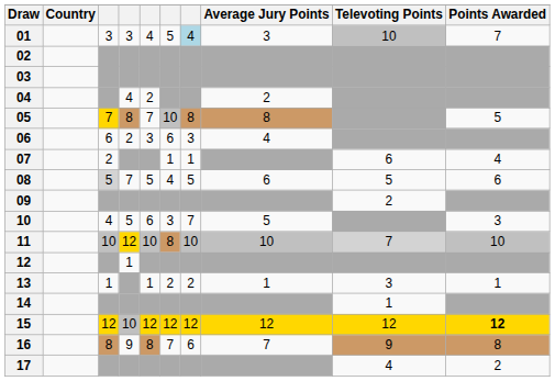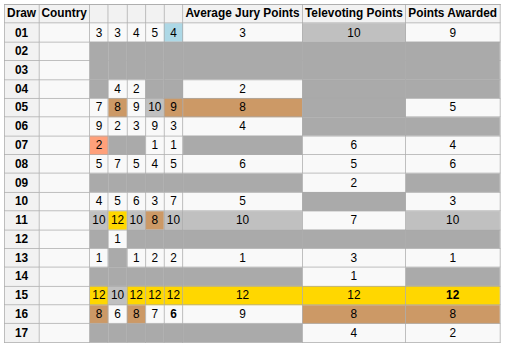 <table class="sortable wikitable collapsible plainrowheaders" style="text-align:center;">
 <tr>
 </tr>
 <tr>
 <th scope="col">Draw</th>
 <th scope="col">Country</th>
 <th scope="col"><small></small></th>
 <th scope="col"><small></small></th>
 <th scope="col"><small></small></th>
 <th scope="col"><small></small></th>
 <th scope="col"><small></small></th>
 <th scope="col">Average Jury Points</th>
 <th scope="col">Televoting Points</th>
 <th scope="col">Points Awarded</th>
 </tr>
 <tr>
 <th scope="row" style="text-align:center;">01</th>
 <td style="text-align:left;"></td>
 <td>3</td>
 <td>3</td>
 <td>4</td>
 <td>5</td>
 <td style="background: lightblue;">4</td>
 <td>3</td>
 <td style="background:silver;">10</td>
-<td>7</td>
+<td>9</td>
 </tr>
 <tr>
 <th scope="row" style="text-align:center;">02</th>
 <td style="text-align:left;"></td>
 <td style="background:#AAAAAA;"></td>
 <td style="background:#AAAAAA;"></td>
 <td style="background:#AAAAAA;"></td>
 <td style="background:#AAAAAA;"></td>
 <td style="background:#AAAAAA;"></td>
 <td style="background:#AAAAAA;"></td>
 <td style="background:#AAAAAA;"></td>
 <td style="background:#AAAAAA;"></td>
 </tr>
 <tr class="sortbottom">
 <th scope="row" style="text-align:center;">03</th>
 <td style="text-align:left;"></td>
 <td style="background:#AAAAAA;"></td>
 <td style="background:#AAAAAA;"></td>
 <td style="background:#AAAAAA;"></td>
 <td style="background:#AAAAAA;"></td>
 <td style="background:#AAAAAA;"></td>
 <td style="background:#AAAAAA;"></td>
 <td style="background:#AAAAAA;"></td>
 <td style="background:#AAAAAA;"></td>
 </tr>
 <tr>
 <th scope="row" style="text-align:center;">04</th>
 <td style="text-align:left;"></td>
 <td style="background:#AAAAAA;"></td>
 <td>4</td>
 <td>2</td>
 <td style="background:#AAAAAA;"></td>
 <td style="background:#AAAAAA;"></td>
 <td>2</td>
 <td style="background:#AAAAAA;"></td>
 <td style="background:#AAAAAA;"></td>
 </tr>
 <tr>
 <th scope="row" style="text-align:center;">05</th>
 <td style="text-align:left;"></td>
-<td style="background: gold;">7</td>
+<td>7</td>
 <td style="background:#CC9966;">8</td>
-<td>7</td>
+<td>9</td>
 <td style="background:silver;">10</td>
-<td style="background:#CC9966;">8</td>
+<td style="background:#CC9966;">9</td>
 <td style="background:#CC9966;">8</td>
 <td style="background:#AAAAAA;"></td>
 <td>5</td>
 </tr>
 <tr>
 <th scope="row" style="text-align:center;">06</th>
 <td style="text-align:left;"></td>
-<td>6</td>
+<td>9</td>
 <td>2</td>
 <td>3</td>
-<td>6</td>
+<td>9</td>
 <td>3</td>
 <td>4</td>
 <td style="background:#AAAAAA;"></td>
 <td style="background:#AAAAAA;"></td>
 </tr>
 <tr>
 <th scope="row" style="text-align:center;">07</th>
 <td style="text-align:left;"></td>
-<td>2</td>
+<td style="background: lightsalmon;">2</td>
 <td style="background:#AAAAAA;"></td>
 <td style="background:#AAAAAA;"></td>
 <td>1</td>
 <td>1</td>
 <td style="background:#AAAAAA;"></td>
 <td>6</td>
 <td>4</td>
 </tr>
 <tr>
 <th scope="row" style="text-align:center;">08</th>
 <td style="text-align:left;"></td>
-<td style="background: lightgrey;">5</td>
+<td>5</td>
 <td>7</td>
 <td>5</td>
 <td>4</td>
 <td>5</td>
 <td>6</td>
 <td>5</td>
 <td>6</td>
 </tr>
 <tr>
 <th scope="row" style="text-align:center;">09</th>
 <td style="text-align:left;"></td>
 <td style="background:#AAAAAA;"></td>
 <td style="background:#AAAAAA;"></td>
 <td style="background:#AAAAAA;"></td>
 <td style="background:#AAAAAA;"></td>
 <td style="background:#AAAAAA;"></td>
 <td style="background:#AAAAAA;"></td>
 <td>2</td>
 <td style="background:#AAAAAA;"></td>
 </tr>
 <tr>
 <th scope="row" style="text-align:center;">10</th>
 <td style="text-align:left;"></td>
 <td>4</td>
 <td>5</td>
 <td>6</td>
 <td>3</td>
 <td>7</td>
 <td>5</td>
 <td style="background:#AAAAAA;"></td>
 <td>3</td>
 </tr>
 <tr>
 <th scope="row" style="text-align:center;">11</th>
 <td style="text-align:left;"></td>
 <td style="background:silver;">10</td>
 <td style="background:gold;">12</td>
 <td style="background:silver;">10</td>
 <td style="background:#CC9966;">8</td>
 <td style="background:silver;">10</td>
 <td style="background:silver;">10</td>
-<td style="background: lightgrey;">7</td>
+<td>7</td>
 <td style="background:silver;">10</td>
 </tr>
 <tr>
 <th scope="row" style="text-align:center;">12</th>
 <td style="text-align:left;"></td>
 <td style="background:#AAAAAA;"></td>
 <td>1</td>
 <td style="background:#AAAAAA;"></td>
 <td style="background:#AAAAAA;"></td>
 <td style="background:#AAAAAA;"></td>
 <td style="background:#AAAAAA;"></td>
 <td style="background:#AAAAAA;"></td>
 <td style="background:#AAAAAA;"></td>
 </tr>
 <tr>
 <th scope="row" style="text-align:center;">13</th>
 <td style="text-align:left;"></td>
 <td>1</td>
 <td style="background:#AAAAAA;"></td>
 <td>1</td>
 <td>2</td>
 <td>2</td>
 <td>1</td>
 <td>3</td>
 <td>1</td>
 </tr>
 <tr>
 <th scope="row" style="text-align:center;">14</th>
 <td style="text-align:left;"></td>
 <td style="background:#AAAAAA;"></td>
 <td style="background:#AAAAAA;"></td>
 <td style="background:#AAAAAA;"></td>
 <td style="background:#AAAAAA;"></td>
 <td style="background:#AAAAAA;"></td>
 <td style="background:#AAAAAA;"></td>
 <td>1</td>
 <td style="background:#AAAAAA;"></td>
 </tr>
 <tr>
 <th scope="row" style="text-align:center;">15</th>
 <td style="text-align:left;"></td>
 <td style="background:gold;">12</td>
 <td style="background:silver;">10</td>
 <td style="background:gold;">12</td>
 <td style="background:gold;">12</td>
 <td style="background:gold;">12</td>
 <td style="background:gold;">12</td>
 <td style="background:gold;">12</td>
 <td style="background:gold;"><strong>12</strong></td>
 </tr>
 <tr>
 <th scope="row" style="text-align:center;">16</th>
 <td style="text-align:left;"></td>
 <td style="background:#CC9966;">8</td>
+<td>6</td>
+<td style="background:#CC9966;">8</td>
+<td>7</td>
+<td><strong>6</strong></td>
 <td>9</td>
 <td style="background:#CC9966;">8</td>
-<td>7</td>
-<td>6</td>
-<td>7</td>
-<td style="background:#CC9966;">9</td>
 <td style="background:#CC9966;">8</td>
 </tr>
 <tr>
 <th scope="row" style="text-align:center;">17</th>
 <td style="text-align:left;"></td>
 <td style="background:#AAAAAA;"></td>
 <td style="background:#AAAAAA;"></td>
 <td style="background:#AAAAAA;"></td>
 <td style="background:#AAAAAA;"></td>
 <td style="background:#AAAAAA;"></td>
 <td style="background:#AAAAAA;"></td>
 <td>4</td>
 <td>2</td>
 </tr>
 </table>
